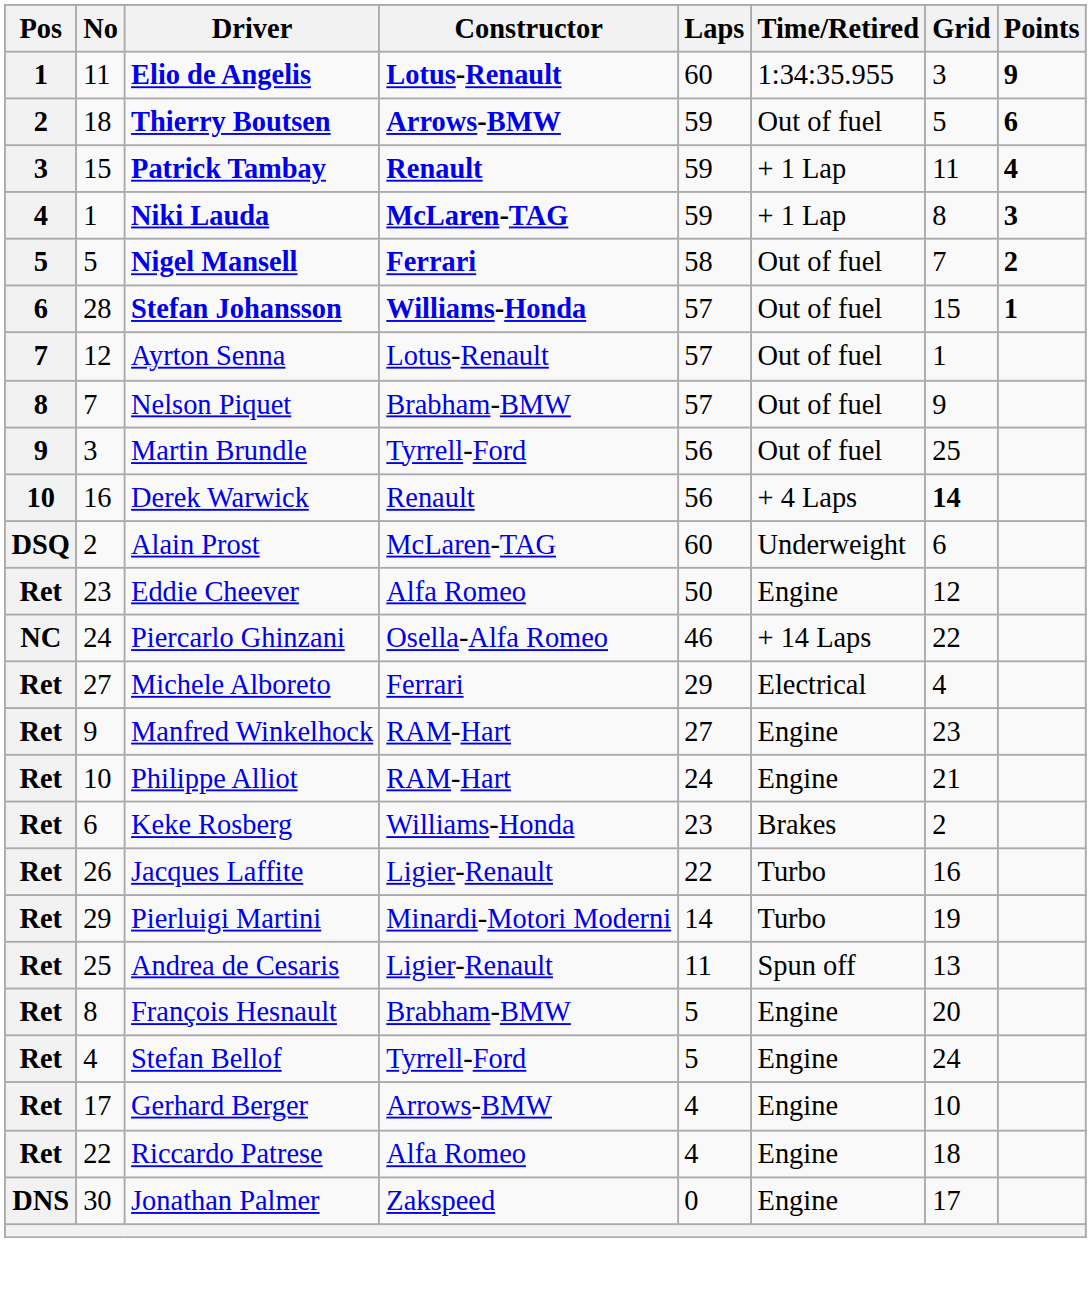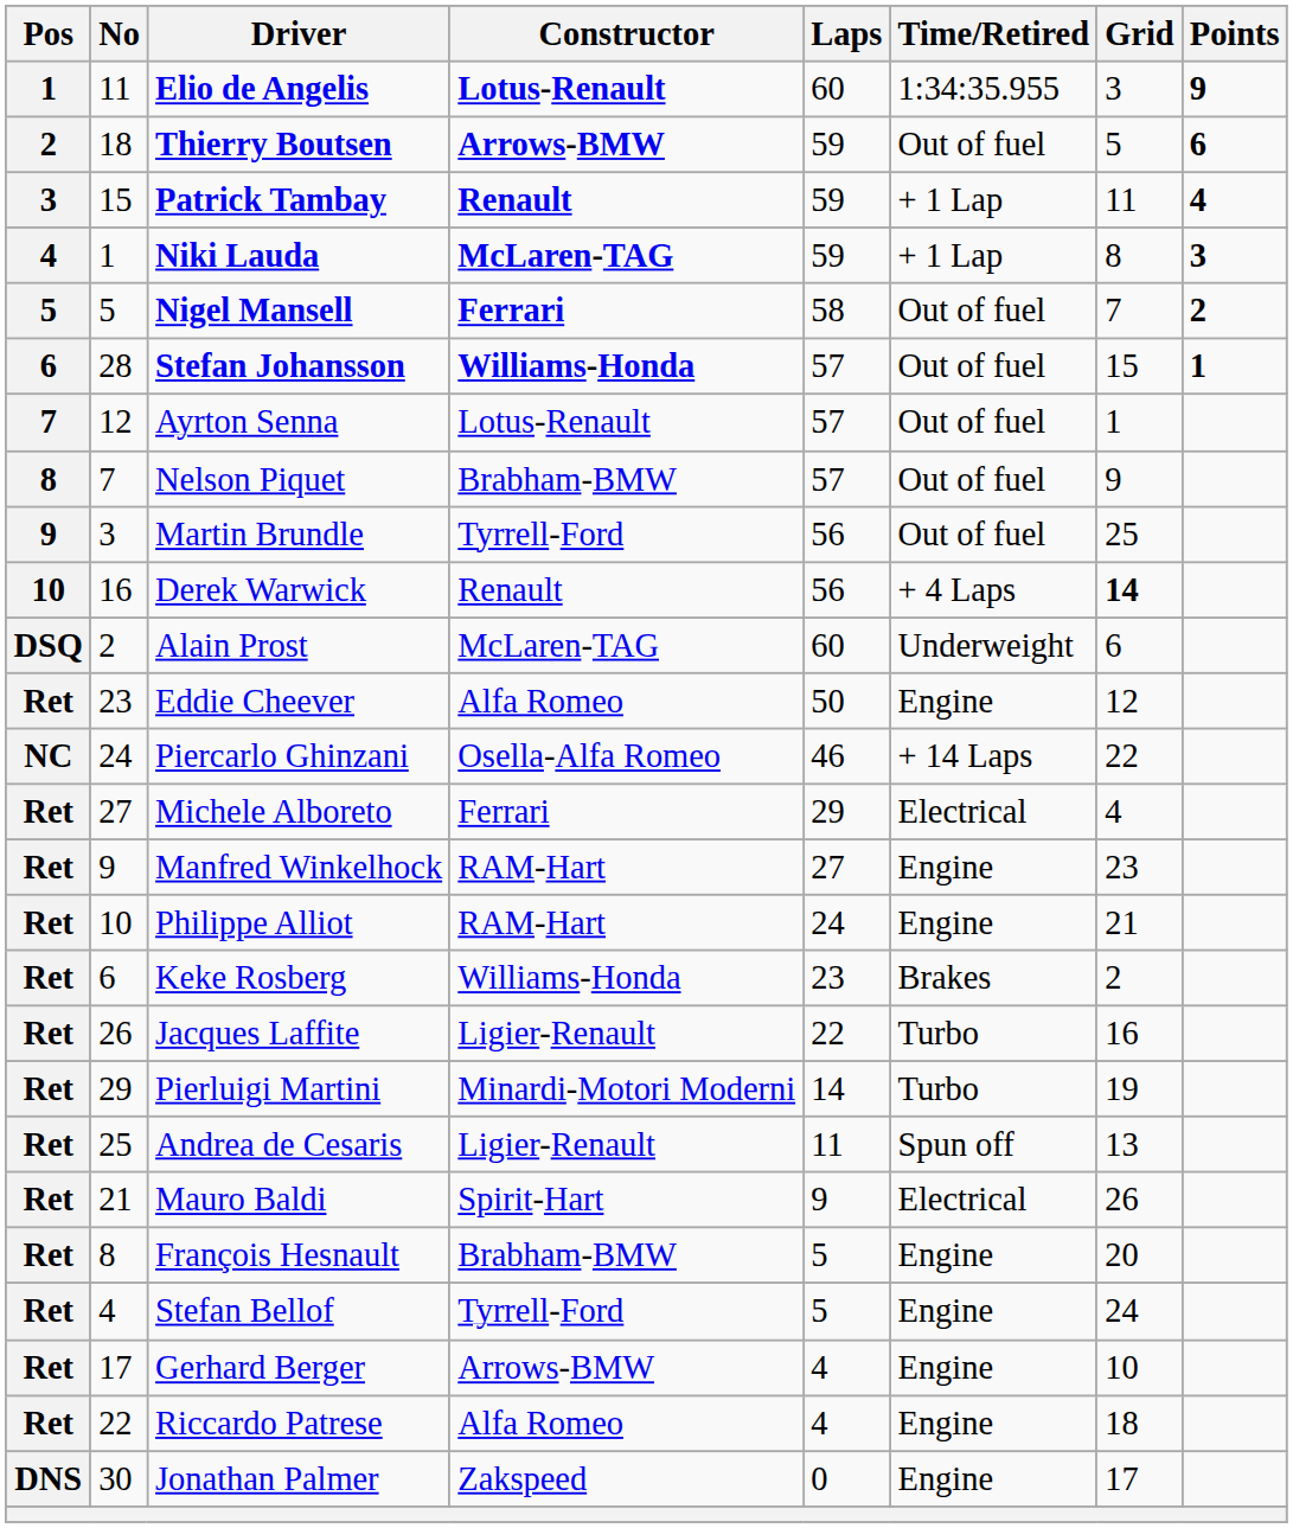 <table class="wikitable" style="font-size: 95%;">
 <tr>
 <th>Pos</th>
 <th>No</th>
 <th>Driver</th>
 <th>Constructor</th>
 <th>Laps</th>
 <th>Time/Retired</th>
 <th>Grid</th>
 <th>Points</th>
 </tr>
 <tr>
 <th>1</th>
 <td>11</td>
 <td> <strong><a href='#'>Elio de Angelis</a></strong></td>
 <td><strong><a href='#'>Lotus</a>-<a href='#'>Renault</a></strong></td>
 <td>60</td>
 <td>1:34:35.955</td>
 <td>3</td>
 <td><strong>9</strong></td>
 </tr>
 <tr>
 <th>2</th>
 <td>18</td>
 <td> <strong><a href='#'>Thierry Boutsen</a></strong></td>
 <td><strong><a href='#'>Arrows</a>-<a href='#'>BMW</a></strong></td>
 <td>59</td>
 <td>Out of fuel</td>
 <td>5</td>
 <td><strong>6</strong></td>
 </tr>
 <tr>
 <th>3</th>
 <td>15</td>
 <td> <strong><a href='#'>Patrick Tambay</a></strong></td>
 <td><strong><a href='#'>Renault</a></strong></td>
 <td>59</td>
 <td>+ 1 Lap</td>
 <td>11</td>
 <td><strong>4</strong></td>
 </tr>
 <tr>
 <th>4</th>
 <td>1</td>
 <td> <strong><a href='#'>Niki Lauda</a></strong></td>
 <td><strong><a href='#'>McLaren</a>-<a href='#'>TAG</a></strong></td>
 <td>59</td>
 <td>+ 1 Lap</td>
 <td>8</td>
 <td><strong>3</strong></td>
 </tr>
 <tr>
 <th>5</th>
 <td>5</td>
 <td> <strong><a href='#'>Nigel Mansell</a></strong></td>
 <td><strong><a href='#'>Ferrari</a></strong></td>
 <td>58</td>
 <td>Out of fuel</td>
 <td>7</td>
 <td><strong>2</strong></td>
 </tr>
 <tr>
 <th>6</th>
 <td>28</td>
 <td> <strong><a href='#'>Stefan Johansson</a></strong></td>
 <td><strong><a href='#'>Williams</a>-<a href='#'>Honda</a></strong></td>
 <td>57</td>
 <td>Out of fuel</td>
 <td>15</td>
 <td><strong>1</strong></td>
 </tr>
 <tr>
 <th>7</th>
 <td>12</td>
 <td> <a href='#'>Ayrton Senna</a></td>
 <td><a href='#'>Lotus</a>-<a href='#'>Renault</a></td>
 <td>57</td>
 <td>Out of fuel</td>
 <td>1</td>
 <td> </td>
 </tr>
 <tr>
 <th>8</th>
 <td>7</td>
 <td> <a href='#'>Nelson Piquet</a></td>
 <td><a href='#'>Brabham</a>-<a href='#'>BMW</a></td>
 <td>57</td>
 <td>Out of fuel</td>
 <td>9</td>
 <td> </td>
 </tr>
 <tr>
 <th>9</th>
 <td>3</td>
 <td> <a href='#'>Martin Brundle</a></td>
 <td><a href='#'>Tyrrell</a>-<a href='#'>Ford</a></td>
 <td>56</td>
 <td>Out of fuel</td>
 <td>25</td>
 <td> </td>
 </tr>
 <tr>
 <th>10</th>
 <td>16</td>
 <td> <a href='#'>Derek Warwick</a></td>
 <td><a href='#'>Renault</a></td>
 <td>56</td>
 <td>+ 4 Laps</td>
 <td><strong>14</strong></td>
 <td> </td>
 </tr>
 <tr>
 <th>DSQ</th>
 <td>2</td>
 <td> <a href='#'>Alain Prost</a></td>
 <td><a href='#'>McLaren</a>-<a href='#'>TAG</a></td>
 <td>60</td>
 <td>Underweight</td>
 <td>6</td>
 <td> </td>
 </tr>
 <tr>
 <th>Ret</th>
 <td>23</td>
 <td> <a href='#'>Eddie Cheever</a></td>
 <td><a href='#'>Alfa Romeo</a></td>
 <td>50</td>
 <td>Engine</td>
 <td>12</td>
 <td> </td>
 </tr>
 <tr>
 <th>NC</th>
 <td>24</td>
 <td> <a href='#'>Piercarlo Ghinzani</a></td>
 <td><a href='#'>Osella</a>-<a href='#'>Alfa Romeo</a></td>
 <td>46</td>
 <td>+ 14 Laps</td>
 <td>22</td>
 <td> </td>
 </tr>
 <tr>
 <th>Ret</th>
 <td>27</td>
 <td> <a href='#'>Michele Alboreto</a></td>
 <td><a href='#'>Ferrari</a></td>
 <td>29</td>
 <td>Electrical</td>
 <td>4</td>
 <td> </td>
 </tr>
 <tr>
 <th>Ret</th>
 <td>9</td>
 <td> <a href='#'>Manfred Winkelhock</a></td>
 <td><a href='#'>RAM</a>-<a href='#'>Hart</a></td>
 <td>27</td>
 <td>Engine</td>
 <td>23</td>
 <td> </td>
 </tr>
 <tr>
 <th>Ret</th>
 <td>10</td>
 <td> <a href='#'>Philippe Alliot</a></td>
 <td><a href='#'>RAM</a>-<a href='#'>Hart</a></td>
 <td>24</td>
 <td>Engine</td>
 <td>21</td>
 <td> </td>
 </tr>
 <tr>
 <th>Ret</th>
 <td>6</td>
 <td> <a href='#'>Keke Rosberg</a></td>
 <td><a href='#'>Williams</a>-<a href='#'>Honda</a></td>
 <td>23</td>
 <td>Brakes</td>
 <td>2</td>
 <td> </td>
 </tr>
 <tr>
 <th>Ret</th>
 <td>26</td>
 <td> <a href='#'>Jacques Laffite</a></td>
 <td><a href='#'>Ligier</a>-<a href='#'>Renault</a></td>
 <td>22</td>
 <td>Turbo</td>
 <td>16</td>
 <td> </td>
 </tr>
 <tr>
 <th>Ret</th>
 <td>29</td>
 <td> <a href='#'>Pierluigi Martini</a></td>
 <td><a href='#'>Minardi</a>-<a href='#'>Motori Moderni</a></td>
 <td>14</td>
 <td>Turbo</td>
 <td>19</td>
 <td> </td>
 </tr>
 <tr>
 <th>Ret</th>
 <td>25</td>
 <td> <a href='#'>Andrea de Cesaris</a></td>
 <td><a href='#'>Ligier</a>-<a href='#'>Renault</a></td>
 <td>11</td>
 <td>Spun off</td>
 <td>13</td>
 <td> </td>
 </tr>
 <tr>
 <th>Ret</th>
+<td>21</td>
+<td> <a href='#'>Mauro Baldi</a></td>
+<td><a href='#'>Spirit</a>-<a href='#'>Hart</a></td>
+<td>9</td>
+<td>Electrical</td>
+<td>26</td>
+<td> </td>
+</tr>
+<tr>
+<th>Ret</th>
 <td>8</td>
 <td> <a href='#'>François Hesnault</a></td>
 <td><a href='#'>Brabham</a>-<a href='#'>BMW</a></td>
 <td>5</td>
 <td>Engine</td>
 <td>20</td>
 <td> </td>
 </tr>
 <tr>
 <th>Ret</th>
 <td>4</td>
 <td> <a href='#'>Stefan Bellof</a></td>
 <td><a href='#'>Tyrrell</a>-<a href='#'>Ford</a></td>
 <td>5</td>
 <td>Engine</td>
 <td>24</td>
 <td> </td>
 </tr>
 <tr>
 <th>Ret</th>
 <td>17</td>
 <td> <a href='#'>Gerhard Berger</a></td>
 <td><a href='#'>Arrows</a>-<a href='#'>BMW</a></td>
 <td>4</td>
 <td>Engine</td>
 <td>10</td>
 <td> </td>
 </tr>
 <tr>
 <th>Ret</th>
 <td>22</td>
 <td> <a href='#'>Riccardo Patrese</a></td>
 <td><a href='#'>Alfa Romeo</a></td>
 <td>4</td>
 <td>Engine</td>
 <td>18</td>
 <td> </td>
 </tr>
 <tr>
 <th>DNS</th>
 <td>30</td>
 <td> <a href='#'>Jonathan Palmer</a></td>
 <td><a href='#'>Zakspeed</a></td>
 <td>0</td>
 <td>Engine</td>
 <td>17</td>
 <td> </td>
 </tr>
 <tr>
 <th colspan="8"></th>
 </tr>
 </table>
